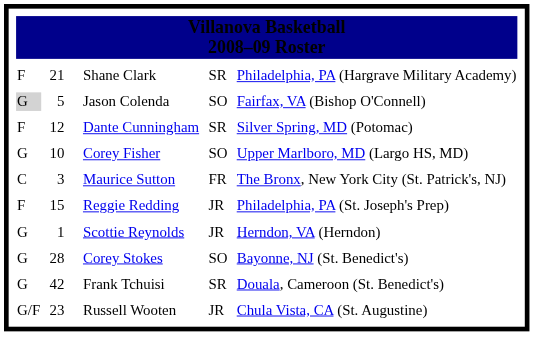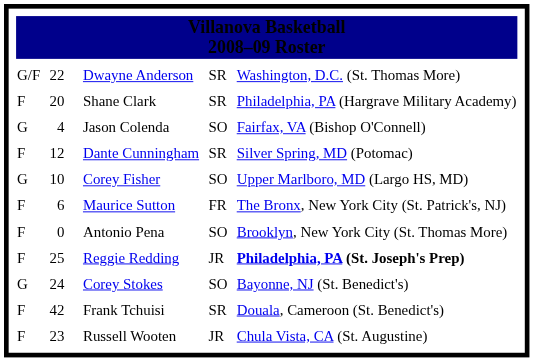 <table style="border:5px solid #000000;" cellspacing=8>
 <tr align="center" bgcolor="darkblue">
 <td colspan=6><big><span><strong>Villanova Basketball</strong><br><strong>2008–09 Roster</strong></span></big></td>
 </tr>
 <tr>
+<td>G/F</td>
+<td align="right">22</td>
+<td></td>
+<td><a href='#'>Dwayne Anderson</a></td>
+<td>SR</td>
+<td><a href='#'>Washington, D.C.</a> (St. Thomas More)</td>
+</tr>
+<tr>
 <td>F</td>
-<td align="right">21</td>
+<td align="right">20</td>
 <td></td>
 <td>Shane Clark</td>
 <td>SR</td>
 <td><a href='#'>Philadelphia, PA</a> (Hargrave Military Academy)</td>
 </tr>
 <tr>
-<td style="background: lightgrey;">G</td>
-<td align="right">5</td>
+<td>G</td>
+<td align="right">4</td>
 <td></td>
 <td>Jason Colenda</td>
 <td>SO</td>
 <td><a href='#'>Fairfax, VA</a> (Bishop O'Connell)</td>
 </tr>
 <tr>
 <td>F</td>
 <td align="right">12</td>
 <td></td>
 <td><a href='#'>Dante Cunningham</a></td>
 <td>SR</td>
 <td><a href='#'>Silver Spring, MD</a> (Potomac)</td>
 </tr>
 <tr>
 <td>G</td>
 <td align="right">10</td>
 <td></td>
 <td><a href='#'>Corey Fisher</a></td>
 <td>SO</td>
 <td><a href='#'>Upper Marlboro, MD</a> (Largo HS, MD)</td>
 </tr>
 <tr>
-<td>C</td>
-<td align="right">3</td>
+<td>F</td>
+<td align="right">6</td>
 <td></td>
 <td><a href='#'>Maurice Sutton</a></td>
 <td>FR</td>
 <td><a href='#'>The Bronx</a>, New York City (St. Patrick's, NJ)</td>
 </tr>
 <tr>
 <td>F</td>
-<td align="right">15</td>
+<td align="right">0</td>
+<td></td>
+<td>Antonio Pena</td>
+<td>SO</td>
+<td><a href='#'>Brooklyn</a>, New York City (St. Thomas More)</td>
+</tr>
+<tr>
+<td>F</td>
+<td align="right">25</td>
 <td></td>
 <td><a href='#'>Reggie Redding</a></td>
 <td>JR</td>
-<td><a href='#'>Philadelphia, PA</a> (St. Joseph's Prep)</td>
+<td><strong><a href='#'>Philadelphia, PA</a> (St. Joseph's Prep)</strong></td>
 </tr>
 <tr>
 <td>G</td>
-<td align="right">1</td>
-<td></td>
-<td><a href='#'>Scottie Reynolds</a></td>
-<td>JR</td>
-<td><a href='#'>Herndon, VA</a> (Herndon)</td>
-</tr>
-<tr>
-<td>G</td>
-<td align="right">28</td>
+<td align="right">24</td>
 <td></td>
 <td><a href='#'>Corey Stokes</a></td>
 <td>SO</td>
 <td><a href='#'>Bayonne, NJ</a> (St. Benedict's)</td>
 </tr>
 <tr>
-<td>G</td>
+<td>F</td>
 <td align="right">42</td>
 <td></td>
 <td>Frank Tchuisi</td>
 <td>SR</td>
 <td><a href='#'>Douala</a>, Cameroon (St. Benedict's)</td>
 </tr>
 <tr>
-<td>G/F</td>
+<td>F</td>
 <td align="right">23</td>
 <td></td>
 <td>Russell Wooten</td>
 <td>JR</td>
 <td><a href='#'>Chula Vista, CA</a> (St. Augustine)</td>
 </tr>
 </table>
